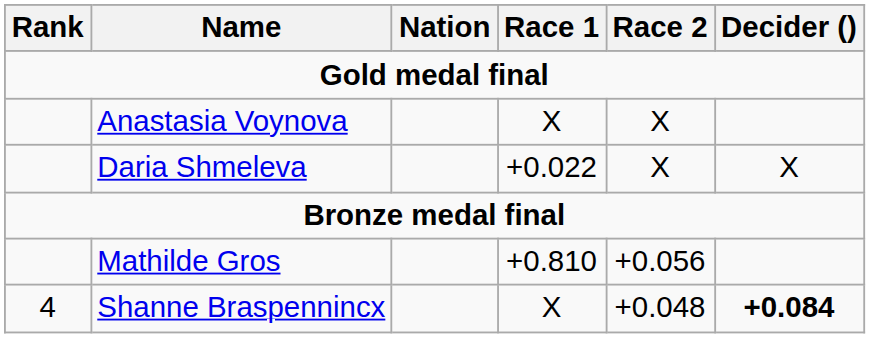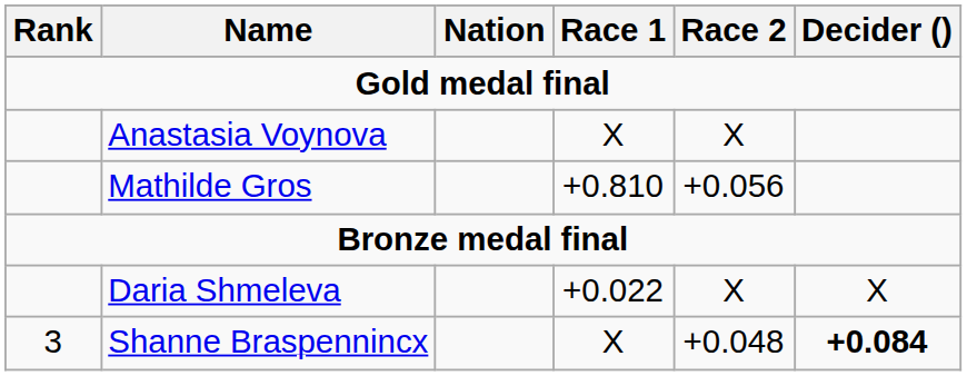 <table class="wikitable" style="text-align:center">
 <tr>
 <th>Rank</th>
 <th>Name</th>
 <th>Nation</th>
 <th>Race 1</th>
 <th>Race 2</th>
 <th>Decider ()</th>
 </tr>
 <tr>
 <td colspan="6"><strong>Gold medal final</strong></td>
 </tr>
 <tr>
 <td></td>
 <td align=left><a href='#'>Anastasia Voynova</a></td>
 <td align=left></td>
 <td>X</td>
 <td>X</td>
 <td></td>
 </tr>
 <tr>
 <td></td>
+<td align=left><a href='#'>Mathilde Gros</a></td>
+<td align=left></td>
+<td>+0.810</td>
+<td>+0.056</td>
+<td></td>
+</tr>
+<tr>
+<td colspan=6><strong>Bronze medal final</strong></td>
+</tr>
+<tr>
+<td></td>
 <td align=left><a href='#'>Daria Shmeleva</a></td>
 <td align=left></td>
 <td>+0.022</td>
 <td>X</td>
 <td>X</td>
 </tr>
 <tr>
-<td colspan=6><strong>Bronze medal final</strong></td>
-</tr>
-<tr>
-<td></td>
-<td align=left><a href='#'>Mathilde Gros</a></td>
-<td align=left></td>
-<td>+0.810</td>
-<td>+0.056</td>
-<td></td>
-</tr>
-<tr>
-<td>4</td>
+<td>3</td>
 <td align=left><a href='#'>Shanne Braspennincx</a></td>
 <td align=left></td>
 <td>X</td>
 <td>+0.048</td>
 <td><strong>+0.084</strong></td>
 </tr>
 </table>
